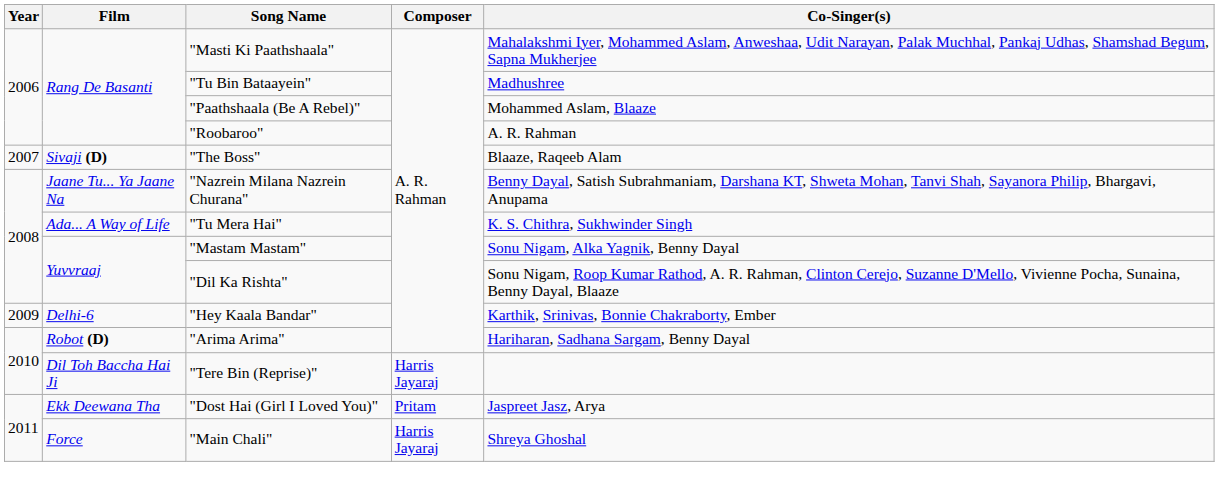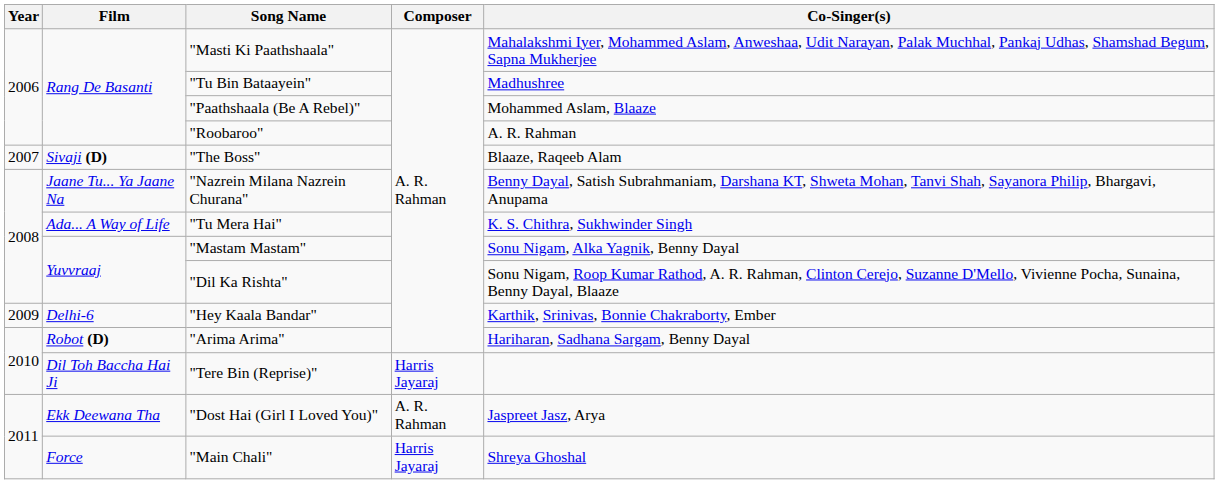 <table class="wikitable">
 <tr>
 <th>Year</th>
 <th>Film</th>
 <th>Song Name</th>
 <th>Composer</th>
 <th>Co-Singer(s)</th>
 </tr>
 <tr>
 <td rowspan="4">2006</td>
 <td rowspan="4"><em><a href='#'>Rang De Basanti</a></em></td>
 <td>"Masti Ki Paathshaala"</td>
 <td rowspan="11">A. R. Rahman</td>
 <td><a href='#'>Mahalakshmi Iyer</a>, <a href='#'>Mohammed Aslam</a>, <a href='#'>Anweshaa</a>, <a href='#'>Udit Narayan</a>, <a href='#'>Palak Muchhal</a>, <a href='#'>Pankaj Udhas</a>, <a href='#'>Shamshad Begum</a>, <a href='#'>Sapna Mukherjee</a></td>
 </tr>
 <tr>
 <td>"Tu Bin Bataayein"</td>
 <td><a href='#'>Madhushree</a></td>
 </tr>
 <tr>
 <td>"Paathshaala (Be A Rebel)"</td>
 <td>Mohammed Aslam, <a href='#'>Blaaze</a></td>
 </tr>
 <tr>
 <td>"Roobaroo"</td>
 <td>A. R. Rahman</td>
 </tr>
 <tr>
 <td>2007</td>
 <td><em><a href='#'>Sivaji</a></em> <strong>(D)</strong></td>
 <td>"The Boss"</td>
 <td>Blaaze, Raqeeb Alam</td>
 </tr>
 <tr>
 <td rowspan="4">2008</td>
 <td><em><a href='#'>Jaane Tu... Ya Jaane Na</a></em></td>
 <td>"Nazrein Milana Nazrein Churana"</td>
 <td><a href='#'>Benny Dayal</a>, Satish Subrahmaniam, <a href='#'>Darshana KT</a>, <a href='#'>Shweta Mohan</a>, <a href='#'>Tanvi Shah</a>, <a href='#'>Sayanora Philip</a>, Bhargavi, Anupama</td>
 </tr>
 <tr>
 <td><em><a href='#'>Ada... A Way of Life</a></em></td>
 <td>"Tu Mera Hai"</td>
 <td><a href='#'>K. S. Chithra</a>, <a href='#'>Sukhwinder Singh</a></td>
 </tr>
 <tr>
 <td rowspan="2"><em><a href='#'>Yuvvraaj</a></em></td>
 <td>"Mastam Mastam"</td>
 <td><a href='#'>Sonu Nigam</a>, <a href='#'>Alka Yagnik</a>, Benny Dayal</td>
 </tr>
 <tr>
 <td>"Dil Ka Rishta"</td>
 <td>Sonu Nigam, <a href='#'>Roop Kumar Rathod</a>, A. R. Rahman, <a href='#'>Clinton Cerejo</a>, <a href='#'>Suzanne D'Mello</a>, Vivienne Pocha, Sunaina, Benny Dayal, Blaaze</td>
 </tr>
 <tr>
 <td>2009</td>
 <td><em><a href='#'>Delhi-6</a></em></td>
 <td>"Hey Kaala Bandar"</td>
 <td><a href='#'>Karthik</a>, <a href='#'>Srinivas</a>, <a href='#'>Bonnie Chakraborty</a>, Ember</td>
 </tr>
 <tr>
 <td rowspan="2">2010</td>
 <td><em><a href='#'>Robot</a></em> <strong>(D)</strong></td>
 <td>"Arima Arima"</td>
 <td><a href='#'>Hariharan</a>, <a href='#'>Sadhana Sargam</a>, Benny Dayal</td>
 </tr>
 <tr>
 <td><em><a href='#'>Dil Toh Baccha Hai Ji</a></em></td>
 <td>"Tere Bin (Reprise)"</td>
 <td><a href='#'>Harris Jayaraj</a></td>
 <td></td>
 </tr>
 <tr>
 <td rowspan="2">2011</td>
 <td><em><a href='#'>Ekk Deewana Tha</a></em></td>
 <td>"Dost Hai (Girl I Loved You)"</td>
-<td><a href='#'>Pritam</a></td>
+<td>A. R. Rahman</td>
 <td><a href='#'>Jaspreet Jasz</a>, Arya</td>
 </tr>
 <tr>
 <td><em><a href='#'>Force</a></em></td>
 <td>"Main Chali"</td>
 <td><a href='#'>Harris Jayaraj</a></td>
 <td><a href='#'>Shreya Ghoshal</a></td>
 </tr>
 </table>
